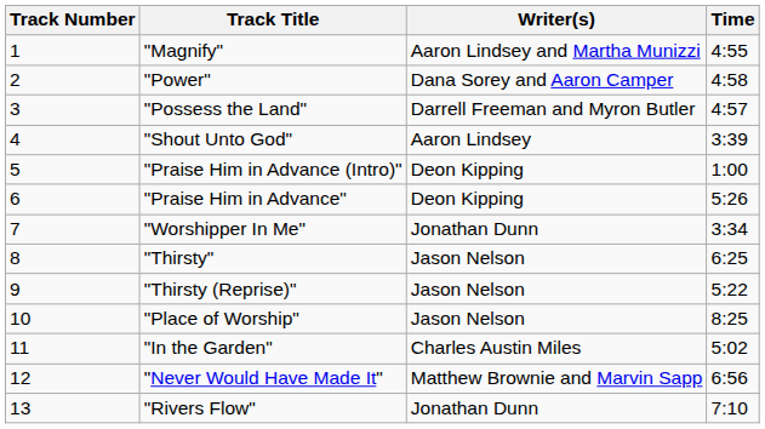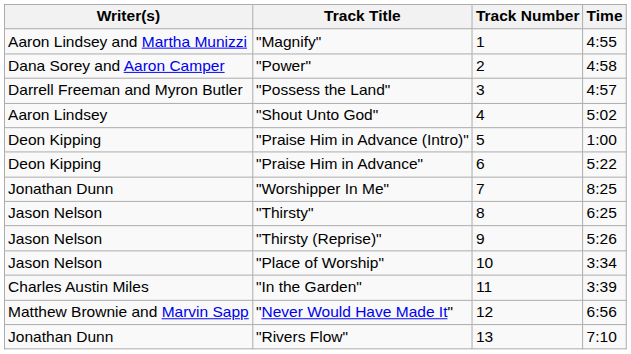 <table class="wikitable">
 <tr>
+<th>Writer(s)</th>
+<th>Track Title</th>
 <th>Track Number</th>
-<th>Track Title</th>
-<th>Writer(s)</th>
 <th>Time</th>
 </tr>
 <tr>
+<td>Aaron Lindsey and <a href='#'>Martha Munizzi</a></td>
+<td>"Magnify"</td>
 <td>1</td>
-<td>"Magnify"</td>
-<td>Aaron Lindsey and <a href='#'>Martha Munizzi</a></td>
 <td>4:55</td>
 </tr>
 <tr>
+<td>Dana Sorey and <a href='#'>Aaron Camper</a></td>
+<td>"Power"</td>
 <td>2</td>
-<td>"Power"</td>
-<td>Dana Sorey and <a href='#'>Aaron Camper</a></td>
 <td>4:58</td>
 </tr>
 <tr>
+<td>Darrell Freeman and Myron Butler</td>
+<td>"Possess the Land"</td>
 <td>3</td>
-<td>"Possess the Land"</td>
-<td>Darrell Freeman and Myron Butler</td>
 <td>4:57</td>
 </tr>
 <tr>
+<td>Aaron Lindsey</td>
+<td>"Shout Unto God"</td>
 <td>4</td>
-<td>"Shout Unto God"</td>
-<td>Aaron Lindsey</td>
+<td>5:02</td>
+</tr>
+<tr>
+<td>Deon Kipping</td>
+<td>"Praise Him in Advance (Intro)"</td>
+<td>5</td>
+<td>1:00</td>
+</tr>
+<tr>
+<td>Deon Kipping</td>
+<td>"Praise Him in Advance"</td>
+<td>6</td>
+<td>5:22</td>
+</tr>
+<tr>
+<td>Jonathan Dunn</td>
+<td>"Worshipper In Me"</td>
+<td>7</td>
+<td>8:25</td>
+</tr>
+<tr>
+<td>Jason Nelson</td>
+<td>"Thirsty"</td>
+<td>8</td>
+<td>6:25</td>
+</tr>
+<tr>
+<td>Jason Nelson</td>
+<td>"Thirsty (Reprise)"</td>
+<td>9</td>
+<td>5:26</td>
+</tr>
+<tr>
+<td>Jason Nelson</td>
+<td>"Place of Worship"</td>
+<td>10</td>
+<td>3:34</td>
+</tr>
+<tr>
+<td>Charles Austin Miles</td>
+<td>"In the Garden"</td>
+<td>11</td>
 <td>3:39</td>
 </tr>
 <tr>
-<td>5</td>
-<td>"Praise Him in Advance (Intro)"</td>
-<td>Deon Kipping</td>
-<td>1:00</td>
-</tr>
-<tr>
-<td>6</td>
-<td>"Praise Him in Advance"</td>
-<td>Deon Kipping</td>
-<td>5:26</td>
-</tr>
-<tr>
-<td>7</td>
-<td>"Worshipper In Me"</td>
-<td>Jonathan Dunn</td>
-<td>3:34</td>
-</tr>
-<tr>
-<td>8</td>
-<td>"Thirsty"</td>
-<td>Jason Nelson</td>
-<td>6:25</td>
-</tr>
-<tr>
-<td>9</td>
-<td>"Thirsty (Reprise)"</td>
-<td>Jason Nelson</td>
-<td>5:22</td>
-</tr>
-<tr>
-<td>10</td>
-<td>"Place of Worship"</td>
-<td>Jason Nelson</td>
-<td>8:25</td>
-</tr>
-<tr>
-<td>11</td>
-<td>"In the Garden"</td>
-<td>Charles Austin Miles</td>
-<td>5:02</td>
-</tr>
-<tr>
+<td>Matthew Brownie and <a href='#'>Marvin Sapp</a></td>
+<td>"<a href='#'>Never Would Have Made It</a>"</td>
 <td>12</td>
-<td>"<a href='#'>Never Would Have Made It</a>"</td>
-<td>Matthew Brownie and <a href='#'>Marvin Sapp</a></td>
 <td>6:56</td>
 </tr>
 <tr>
+<td>Jonathan Dunn</td>
+<td>"Rivers Flow"</td>
 <td>13</td>
-<td>"Rivers Flow"</td>
-<td>Jonathan Dunn</td>
 <td>7:10</td>
 </tr>
 </table>
